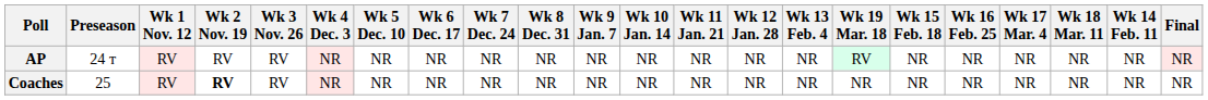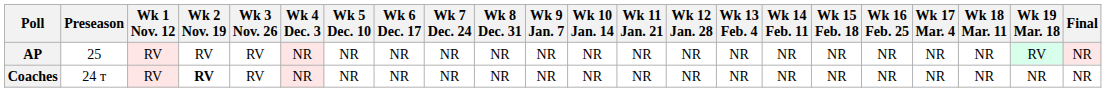 <table class="wikitable" style="white-space:nowrap;">
 <tr>
 <th>Poll</th>
 <th>Preseason</th>
 <th>Wk 1 <br> Nov. 12</th>
 <th>Wk 2 <br> Nov. 19</th>
 <th>Wk 3 <br> Nov. 26</th>
 <th>Wk 4 <br> Dec. 3</th>
 <th>Wk 5 <br> Dec. 10</th>
 <th>Wk 6 <br> Dec. 17</th>
 <th>Wk 7 <br> Dec. 24</th>
 <th>Wk 8 <br> Dec. 31</th>
 <th>Wk 9 <br> Jan. 7</th>
 <th>Wk 10 <br> Jan. 14</th>
 <th>Wk 11 <br> Jan. 21</th>
 <th>Wk 12 <br> Jan. 28</th>
 <th>Wk 13 <br> Feb. 4</th>
-<th>Wk 19 <br> Mar. 18</th>
+<th>Wk 14 <br> Feb. 11</th>
 <th>Wk 15 <br> Feb. 18</th>
 <th>Wk 16 <br> Feb. 25</th>
 <th>Wk 17 <br> Mar. 4</th>
 <th>Wk 18 <br> Mar. 11</th>
-<th>Wk 14 <br> Feb. 11</th>
+<th>Wk 19 <br> Mar. 18</th>
 <th>Final</th>
 </tr>
 <tr style="text-align:center;">
 <th>AP</th>
-<td style="background:#FFF;">24 т</td>
+<td style="background:#FFF;">25</td>
 <td style="background:#FFE6E6">RV</td>
 <td style="background:#FFF;">RV</td>
 <td style="background:#FFF">RV</td>
 <td style="background:#FFE6E6">NR</td>
 <td style="background:#FFF;">NR</td>
 <td style="background:#FFF;">NR</td>
 <td style="background:#FFF;">NR</td>
 <td style="background:#FFF;">NR</td>
 <td style="background:#FFF;">NR</td>
 <td style="background:#FFF;">NR</td>
 <td style="background:#FFF;">NR</td>
 <td style="background:#FFF;">NR</td>
 <td style="background:#FFF;">NR</td>
-<td style="background:#D8FFEB;">RV</td>
 <td style="background:#FFF;">NR</td>
 <td style="background:#FFF;">NR</td>
 <td style="background:#FFF;">NR</td>
 <td style="background:#FFF;">NR</td>
 <td style="background:#FFF;">NR</td>
+<td style="background:#D8FFEB;">RV</td>
 <td style="background:#FFE6E6">NR</td>
 </tr>
 <tr style="text-align:center;">
 <th>Coaches</th>
-<td style="background:#FFF;">25</td>
+<td style="background:#FFF;">24 т</td>
 <td style="background:#FFE6E6">RV</td>
 <td style="background:#FFF;"><strong>RV</strong></td>
 <td style="background:#FFF;">RV</td>
 <td style="background:#FFE6E6">NR</td>
 <td style="background:#FFF;">NR</td>
 <td style="background:#FFF;">NR</td>
 <td style="background:#FFF;">NR</td>
 <td style="background:#FFF;">NR</td>
 <td style="background:#FFF;">NR</td>
 <td style="background:#FFF;">NR</td>
 <td style="background:#FFF;">NR</td>
 <td style="background:#FFF;">NR</td>
 <td style="background:#FFF;">NR</td>
 <td style="background:#FFF;">NR</td>
 <td style="background:#FFF;">NR</td>
 <td style="background:#FFF;">NR</td>
 <td style="background:#FFF;">NR</td>
 <td style="background:#FFF;">NR</td>
 <td style="background:#FFF;">NR</td>
 <td style="background:#FFF;">NR</td>
 </tr>
 </table>
